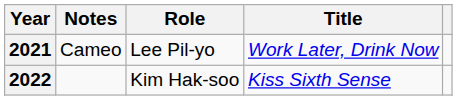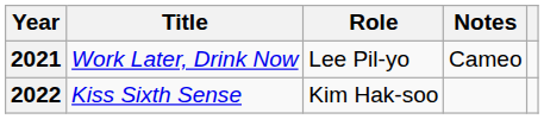 <table class="wikitable plainrowheaders sortable">
 <tr>
 <th scope="col">Year</th>
+<th scope="col">Title</th>
+<th scope="col">Role</th>
 <th scope="col">Notes</th>
-<th scope="col">Role</th>
-<th scope="col">Title</th>
 <th scope="col" class="unsortable"></th>
 </tr>
 <tr>
 <th scope="row">2021</th>
+<td><em><a href='#'>Work Later, Drink Now</a></em></td>
+<td>Lee Pil-yo</td>
 <td>Cameo</td>
-<td>Lee Pil-yo</td>
-<td><em><a href='#'>Work Later, Drink Now</a></em></td>
 <td style="text-align:center"></td>
 </tr>
 <tr>
 <th scope="row">2022</th>
+<td><em> <a href='#'>Kiss Sixth Sense</a></em></td>
+<td>Kim Hak-soo</td>
 <td></td>
-<td>Kim Hak-soo</td>
-<td><em> <a href='#'>Kiss Sixth Sense</a></em></td>
 <td style="text-align:center"></td>
 </tr>
 </table>
